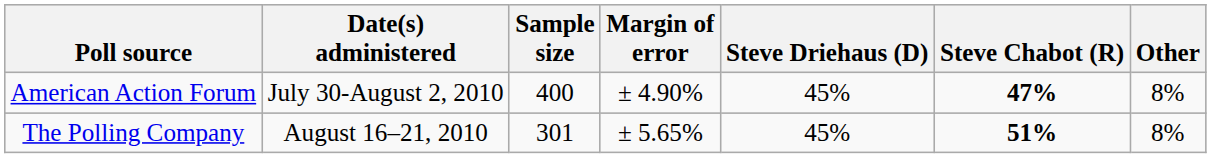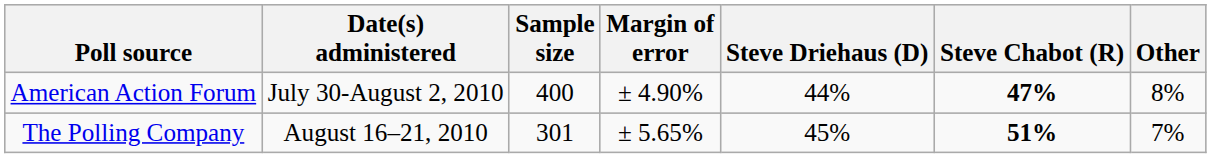 <table class="wikitable" style="text-align:center">
 <tr valign=bottom>
 <th>Poll source</th>
 <th>Date(s)<br> administered</th>
 <th>Sample<br>size</th>
 <th>Margin of<br>error</th>
 <th align=left>Steve Driehaus (D)</th>
 <th align=left>Steve Chabot (R)</th>
 <th>Other</th>
 </tr>
 <tr>
 <td><a href='#'>American Action Forum</a></td>
 <td>July 30-August 2, 2010</td>
 <td>400</td>
 <td>± 4.90%</td>
-<td>45%</td>
+<td>44%</td>
 <td><strong>47%</strong></td>
 <td>8%</td>
 </tr>
 <tr>
 <td><a href='#'>The Polling Company</a></td>
 <td>August 16–21, 2010</td>
 <td>301</td>
 <td>± 5.65%</td>
 <td>45%</td>
 <td><strong>51%</strong></td>
-<td>8%</td>
+<td>7%</td>
 </tr>
 </table>
